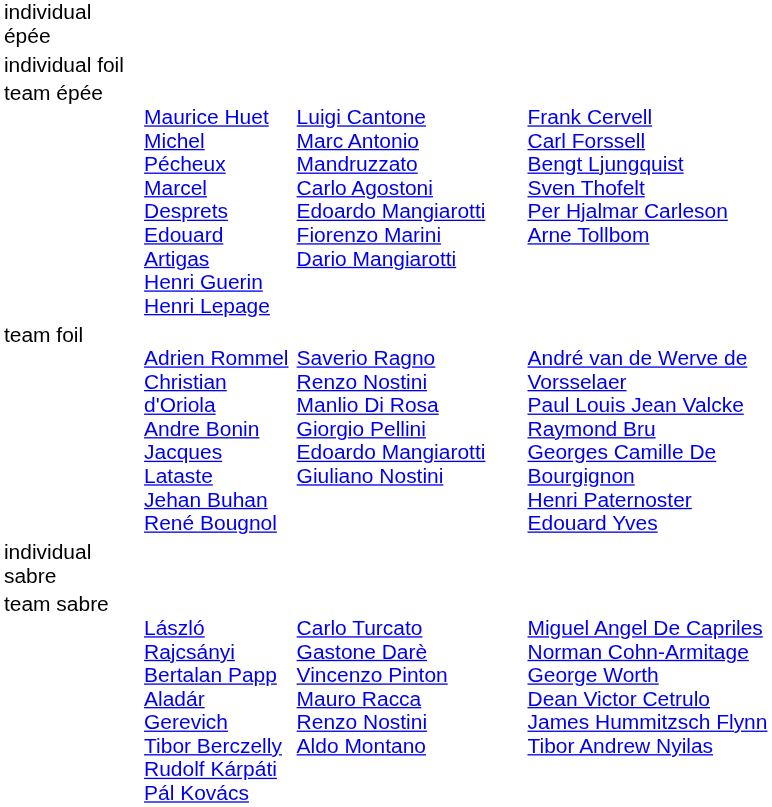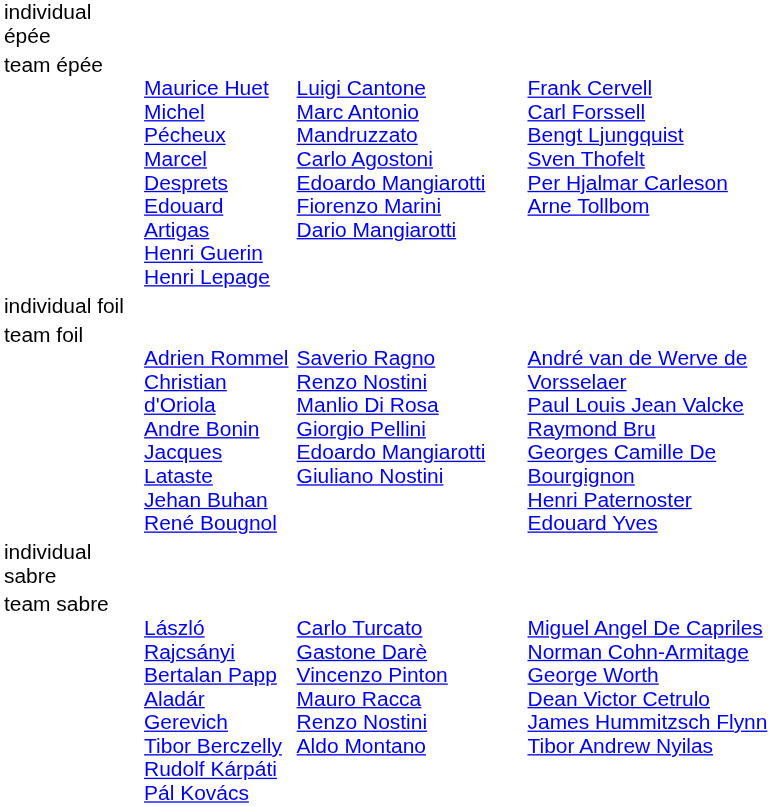 <table>
 <tr>
 <td>individual épée<br></td>
-<td></td>
-<td></td>
-<td></td>
-</tr>
-<tr>
-<td>individual foil<br></td>
 <td></td>
 <td></td>
 <td></td>
 </tr>
 <tr valign="top">
 <td>team épée<br></td>
 <td><br><a href='#'>Maurice Huet</a><br><a href='#'>Michel Pécheux</a><br><a href='#'>Marcel Desprets</a><br><a href='#'>Edouard Artigas</a><br><a href='#'>Henri Guerin</a><br><a href='#'>Henri Lepage</a></td>
 <td><br><a href='#'>Luigi Cantone</a><br><a href='#'>Marc Antonio Mandruzzato</a><br><a href='#'>Carlo Agostoni</a><br><a href='#'>Edoardo Mangiarotti</a><br><a href='#'>Fiorenzo Marini</a><br><a href='#'>Dario Mangiarotti</a></td>
 <td><br><a href='#'>Frank Cervell</a><br><a href='#'>Carl Forssell</a><br><a href='#'>Bengt Ljungquist</a><br><a href='#'>Sven Thofelt</a><br><a href='#'>Per Hjalmar Carleson</a><br><a href='#'>Arne Tollbom</a></td>
+</tr>
+<tr>
+<td>individual foil<br></td>
+<td></td>
+<td></td>
+<td></td>
 </tr>
 <tr valign="top">
 <td>team foil<br></td>
 <td><br><a href='#'>Adrien Rommel</a><br><a href='#'>Christian d'Oriola</a><br><a href='#'>Andre Bonin</a><br><a href='#'>Jacques Lataste</a><br><a href='#'>Jehan Buhan</a><br><a href='#'>René Bougnol</a></td>
 <td><br><a href='#'>Saverio Ragno</a><br><a href='#'>Renzo Nostini</a><br><a href='#'>Manlio Di Rosa</a><br><a href='#'>Giorgio Pellini</a><br><a href='#'>Edoardo Mangiarotti</a><br><a href='#'>Giuliano Nostini</a></td>
 <td><br><a href='#'>André van de Werve de Vorsselaer</a><br><a href='#'>Paul Louis Jean Valcke</a><br><a href='#'>Raymond Bru</a><br><a href='#'>Georges Camille De Bourgignon</a><br><a href='#'>Henri Paternoster</a><br><a href='#'>Edouard Yves</a></td>
 </tr>
 <tr>
 <td>individual sabre<br></td>
 <td></td>
 <td></td>
 <td></td>
 </tr>
 <tr valign="top">
 <td>team sabre<br></td>
 <td><br><a href='#'>László Rajcsányi</a><br><a href='#'>Bertalan Papp</a><br><a href='#'>Aladár Gerevich</a><br><a href='#'>Tibor Berczelly</a><br><a href='#'>Rudolf Kárpáti</a><br><a href='#'>Pál Kovács</a></td>
 <td><br><a href='#'>Carlo Turcato</a><br><a href='#'>Gastone Darè</a><br><a href='#'>Vincenzo Pinton</a><br><a href='#'>Mauro Racca</a><br><a href='#'>Renzo Nostini</a><br><a href='#'>Aldo Montano</a></td>
 <td><br><a href='#'>Miguel Angel De Capriles</a><br><a href='#'>Norman Cohn-Armitage</a><br><a href='#'>George Worth</a><br><a href='#'>Dean Victor Cetrulo</a><br><a href='#'>James Hummitzsch Flynn</a><br><a href='#'>Tibor Andrew Nyilas</a></td>
 </tr>
 <tr>
 </tr>
 </table>
